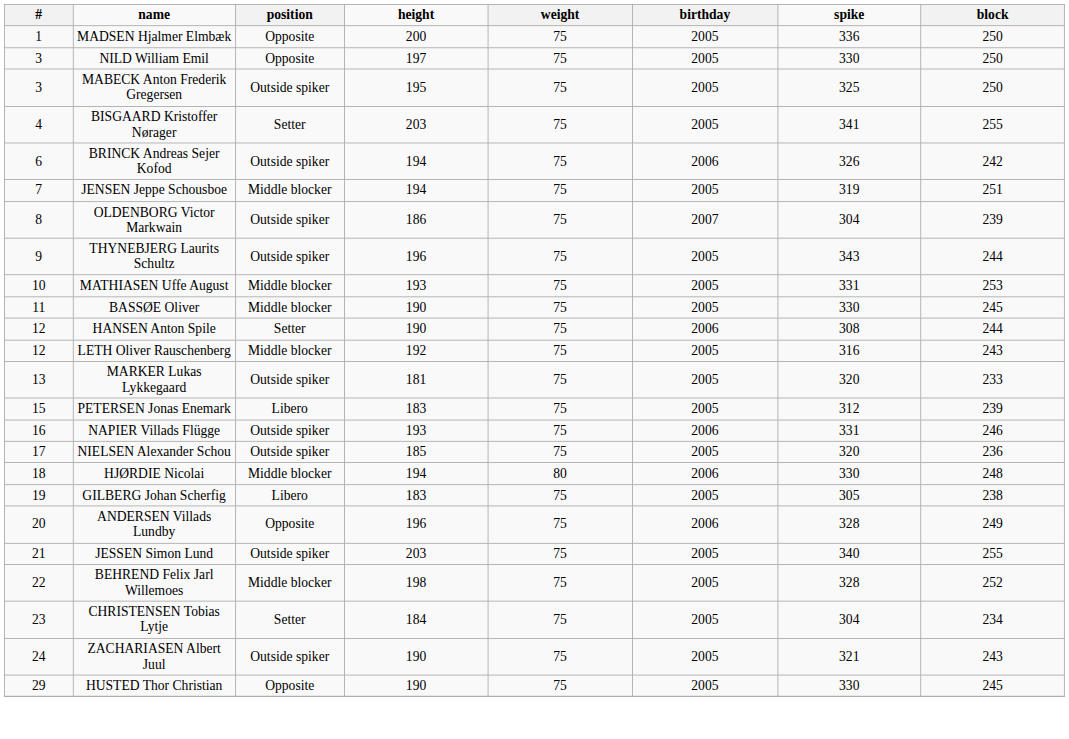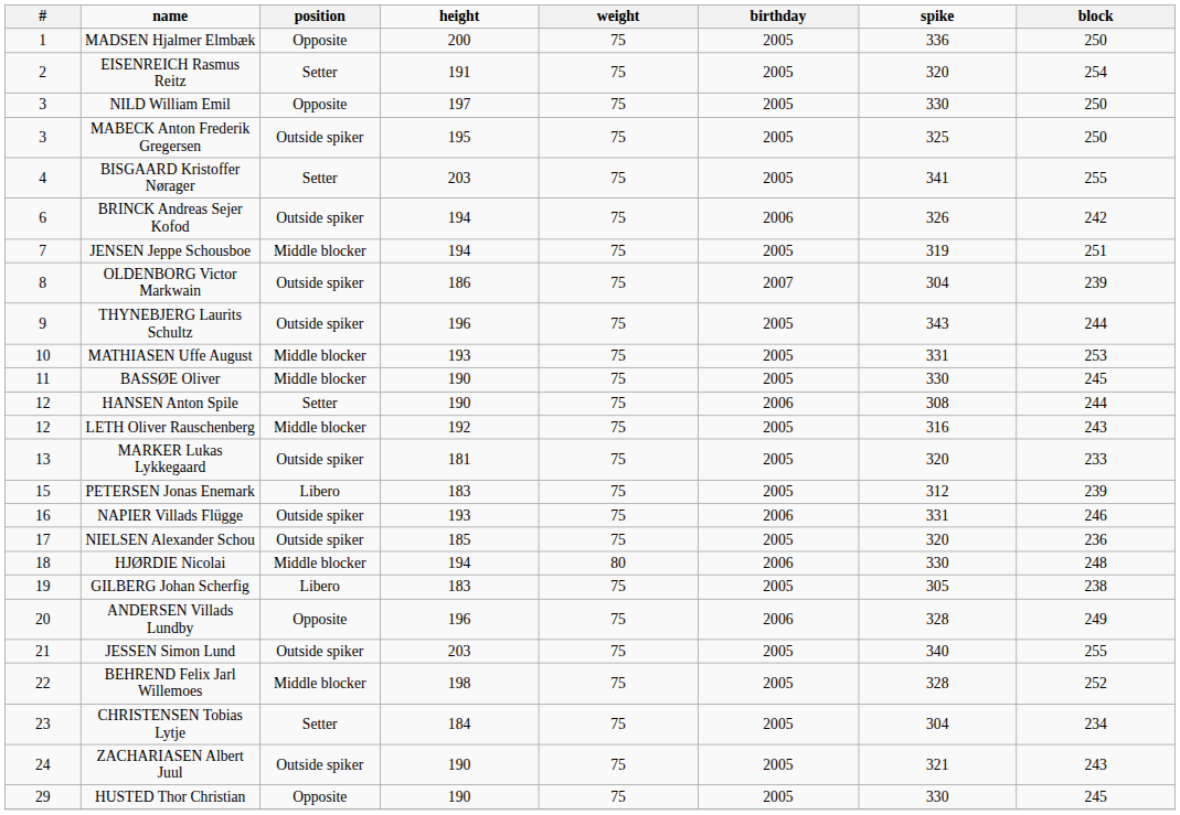 <table class="wikitable sortable" style="text-align:center;">
 <tr>
 <th style="width:5em">#</th>
 <td style="width:12em"><strong>name</strong></td>
 <th style="width:8em"><strong>position</strong></th>
 <td style="width:11em"><strong>height</strong></td>
 <th style="width:11em"><strong>weight</strong></th>
 <th style="width:11em"><strong>birthday</strong></th>
 <td style="width:11em"><strong>spike</strong></td>
 <th style="width:11em"><strong>block</strong></th>
 </tr>
 <tr>
 <td>1</td>
 <td>MADSEN Hjalmer Elmbæk</td>
 <td>Opposite</td>
 <td>200</td>
 <td>75</td>
 <td>2005</td>
 <td>336</td>
 <td>250</td>
+</tr>
+<tr>
+<td>2</td>
+<td>EISENREICH Rasmus Reitz</td>
+<td>Setter</td>
+<td>191</td>
+<td>75</td>
+<td>2005</td>
+<td>320</td>
+<td>254</td>
 </tr>
 <tr>
 <td>3</td>
 <td>NILD William Emil</td>
 <td>Opposite</td>
 <td>197</td>
 <td>75</td>
 <td>2005</td>
 <td>330</td>
 <td>250</td>
 </tr>
 <tr>
 <td>3</td>
 <td>MABECK Anton Frederik Gregersen</td>
 <td>Outside spiker</td>
 <td>195</td>
 <td>75</td>
 <td>2005</td>
 <td>325</td>
 <td>250</td>
 </tr>
 <tr>
 <td>4</td>
 <td>BISGAARD Kristoffer Nørager</td>
 <td>Setter</td>
 <td>203</td>
 <td>75</td>
 <td>2005</td>
 <td>341</td>
 <td>255</td>
 </tr>
 <tr>
 <td>6</td>
 <td>BRINCK Andreas Sejer Kofod</td>
 <td>Outside spiker</td>
 <td>194</td>
 <td>75</td>
 <td>2006</td>
 <td>326</td>
 <td>242</td>
 </tr>
 <tr>
 <td>7</td>
 <td>JENSEN Jeppe Schousboe</td>
 <td>Middle blocker</td>
 <td>194</td>
 <td>75</td>
 <td>2005</td>
 <td>319</td>
 <td>251</td>
 </tr>
 <tr>
 <td>8</td>
 <td>OLDENBORG Victor Markwain</td>
 <td>Outside spiker</td>
 <td>186</td>
 <td>75</td>
 <td>2007</td>
 <td>304</td>
 <td>239</td>
 </tr>
 <tr>
 <td>9</td>
 <td>THYNEBJERG Laurits Schultz</td>
 <td>Outside spiker</td>
 <td>196</td>
 <td>75</td>
 <td>2005</td>
 <td>343</td>
 <td>244</td>
 </tr>
 <tr>
 <td>10</td>
 <td>MATHIASEN Uffe August</td>
 <td>Middle blocker</td>
 <td>193</td>
 <td>75</td>
 <td>2005</td>
 <td>331</td>
 <td>253</td>
 </tr>
 <tr>
 <td>11</td>
 <td>BASSØE Oliver</td>
 <td>Middle blocker</td>
 <td>190</td>
 <td>75</td>
 <td>2005</td>
 <td>330</td>
 <td>245</td>
 </tr>
 <tr>
 <td>12</td>
 <td>HANSEN Anton Spile</td>
 <td>Setter</td>
 <td>190</td>
 <td>75</td>
 <td>2006</td>
 <td>308</td>
 <td>244</td>
 </tr>
 <tr>
 <td>12</td>
 <td>LETH Oliver Rauschenberg</td>
 <td>Middle blocker</td>
 <td>192</td>
 <td>75</td>
 <td>2005</td>
 <td>316</td>
 <td>243</td>
 </tr>
 <tr>
 <td>13</td>
 <td>MARKER Lukas Lykkegaard</td>
 <td>Outside spiker</td>
 <td>181</td>
 <td>75</td>
 <td>2005</td>
 <td>320</td>
 <td>233</td>
 </tr>
 <tr>
 <td>15</td>
 <td>PETERSEN Jonas Enemark</td>
 <td>Libero</td>
 <td>183</td>
 <td>75</td>
 <td>2005</td>
 <td>312</td>
 <td>239</td>
 </tr>
 <tr>
 <td>16</td>
 <td>NAPIER Villads Flügge</td>
 <td>Outside spiker</td>
 <td>193</td>
 <td>75</td>
 <td>2006</td>
 <td>331</td>
 <td>246</td>
 </tr>
 <tr>
 <td>17</td>
 <td>NIELSEN Alexander Schou</td>
 <td>Outside spiker</td>
 <td>185</td>
 <td>75</td>
 <td>2005</td>
 <td>320</td>
 <td>236</td>
 </tr>
 <tr>
 <td>18</td>
 <td>HJØRDIE Nicolai</td>
 <td>Middle blocker</td>
 <td>194</td>
 <td>80</td>
 <td>2006</td>
 <td>330</td>
 <td>248</td>
 </tr>
 <tr>
 <td>19</td>
 <td>GILBERG Johan Scherfig</td>
 <td>Libero</td>
 <td>183</td>
 <td>75</td>
 <td>2005</td>
 <td>305</td>
 <td>238</td>
 </tr>
 <tr>
 <td>20</td>
 <td>ANDERSEN Villads Lundby</td>
 <td>Opposite</td>
 <td>196</td>
 <td>75</td>
 <td>2006</td>
 <td>328</td>
 <td>249</td>
 </tr>
 <tr>
 <td>21</td>
 <td>JESSEN Simon Lund</td>
 <td>Outside spiker</td>
 <td>203</td>
 <td>75</td>
 <td>2005</td>
 <td>340</td>
 <td>255</td>
 </tr>
 <tr>
 <td>22</td>
 <td>BEHREND Felix Jarl Willemoes</td>
 <td>Middle blocker</td>
 <td>198</td>
 <td>75</td>
 <td>2005</td>
 <td>328</td>
 <td>252</td>
 </tr>
 <tr>
 <td>23</td>
 <td>CHRISTENSEN Tobias Lytje</td>
 <td>Setter</td>
 <td>184</td>
 <td>75</td>
 <td>2005</td>
 <td>304</td>
 <td>234</td>
 </tr>
 <tr>
 <td>24</td>
 <td>ZACHARIASEN Albert Juul</td>
 <td>Outside spiker</td>
 <td>190</td>
 <td>75</td>
 <td>2005</td>
 <td>321</td>
 <td>243</td>
 </tr>
 <tr>
 <td>29</td>
 <td>HUSTED Thor Christian</td>
 <td>Opposite</td>
 <td>190</td>
 <td>75</td>
 <td>2005</td>
 <td>330</td>
 <td>245</td>
 </tr>
 <tr>
 </tr>
 </table>
